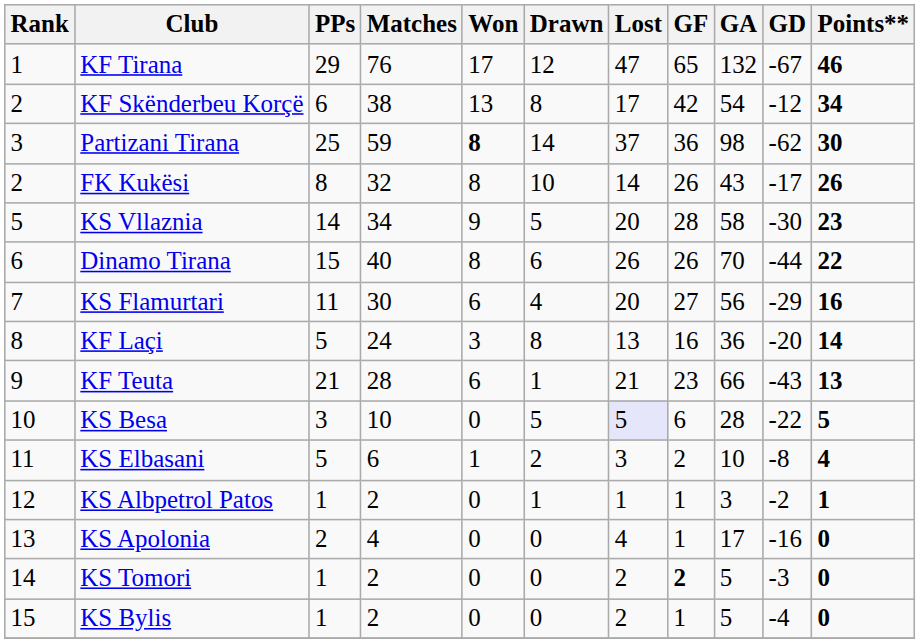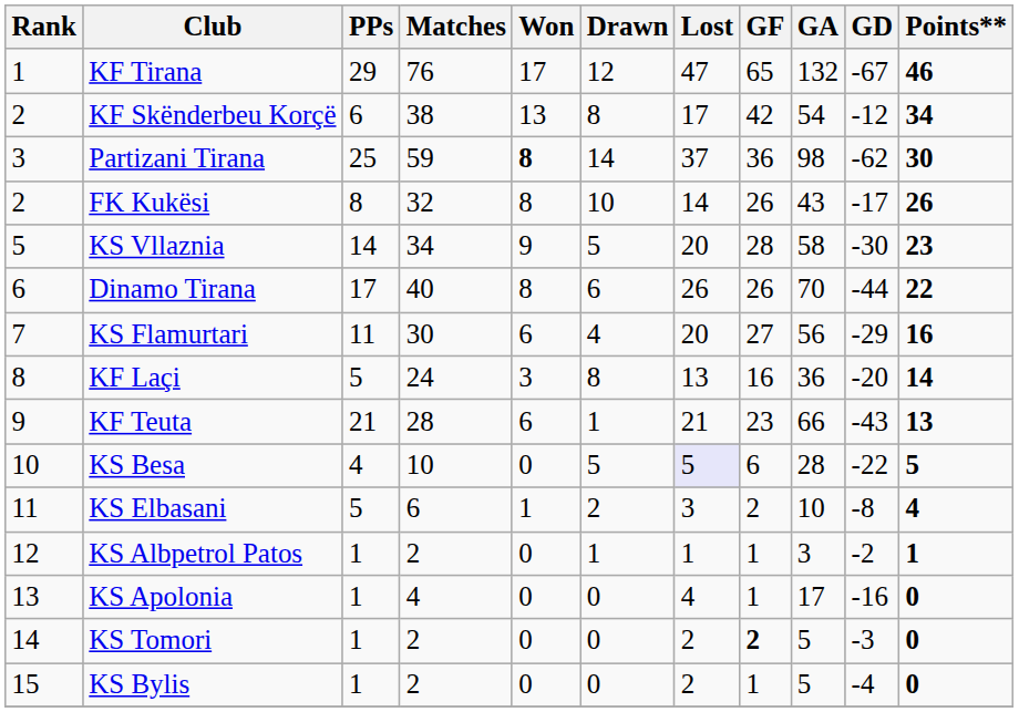 <table class="wikitable">
 <tr>
 <th>Rank</th>
 <th>Club</th>
 <th>PPs</th>
 <th>Matches</th>
 <th>Won</th>
 <th>Drawn</th>
 <th>Lost</th>
 <th>GF</th>
 <th>GA</th>
 <th>GD</th>
 <th>Points**</th>
 </tr>
 <tr>
 <td>1</td>
 <td><a href='#'>KF Tirana</a></td>
 <td>29</td>
 <td>76</td>
 <td>17</td>
 <td>12</td>
 <td>47</td>
 <td>65</td>
 <td>132</td>
 <td>-67</td>
 <td><strong>46</strong></td>
 </tr>
 <tr>
 <td>2</td>
 <td><a href='#'>KF Skënderbeu Korçë</a></td>
 <td>6</td>
 <td>38</td>
 <td>13</td>
 <td>8</td>
 <td>17</td>
 <td>42</td>
 <td>54</td>
 <td>-12</td>
 <td><strong>34</strong></td>
 </tr>
 <tr>
 <td>3</td>
 <td><a href='#'>Partizani Tirana</a></td>
 <td>25</td>
 <td>59</td>
 <td><strong>8</strong></td>
 <td>14</td>
 <td>37</td>
 <td>36</td>
 <td>98</td>
 <td>-62</td>
 <td><strong>30</strong></td>
 </tr>
 <tr>
 <td>2</td>
 <td><a href='#'>FK Kukësi</a></td>
 <td>8</td>
 <td>32</td>
 <td>8</td>
 <td>10</td>
 <td>14</td>
 <td>26</td>
 <td>43</td>
 <td>-17</td>
 <td><strong>26</strong></td>
 </tr>
 <tr>
 <td>5</td>
 <td><a href='#'>KS Vllaznia</a></td>
 <td>14</td>
 <td>34</td>
 <td>9</td>
 <td>5</td>
 <td>20</td>
 <td>28</td>
 <td>58</td>
 <td>-30</td>
 <td><strong>23</strong></td>
 </tr>
 <tr>
 <td>6</td>
 <td><a href='#'>Dinamo Tirana</a></td>
-<td>15</td>
+<td>17</td>
 <td>40</td>
 <td>8</td>
 <td>6</td>
 <td>26</td>
 <td>26</td>
 <td>70</td>
 <td>-44</td>
 <td><strong>22</strong></td>
 </tr>
 <tr>
 <td>7</td>
 <td><a href='#'>KS Flamurtari</a></td>
 <td>11</td>
 <td>30</td>
 <td>6</td>
 <td>4</td>
 <td>20</td>
 <td>27</td>
 <td>56</td>
 <td>-29</td>
 <td><strong>16</strong></td>
 </tr>
 <tr>
 <td>8</td>
 <td><a href='#'>KF Laçi</a></td>
 <td>5</td>
 <td>24</td>
 <td>3</td>
 <td>8</td>
 <td>13</td>
 <td>16</td>
 <td>36</td>
 <td>-20</td>
 <td><strong>14</strong></td>
 </tr>
 <tr>
 <td>9</td>
 <td><a href='#'>KF Teuta</a></td>
 <td>21</td>
 <td>28</td>
 <td>6</td>
 <td>1</td>
 <td>21</td>
 <td>23</td>
 <td>66</td>
 <td>-43</td>
 <td><strong>13</strong></td>
 </tr>
 <tr>
 <td>10</td>
 <td><a href='#'>KS Besa</a></td>
-<td>3</td>
+<td>4</td>
 <td>10</td>
 <td>0</td>
 <td>5</td>
 <td style="background: lavender;">5</td>
 <td>6</td>
 <td>28</td>
 <td>-22</td>
 <td><strong>5</strong></td>
 </tr>
 <tr>
 <td>11</td>
 <td><a href='#'>KS Elbasani</a></td>
 <td>5</td>
 <td>6</td>
 <td>1</td>
 <td>2</td>
 <td>3</td>
 <td>2</td>
 <td>10</td>
 <td>-8</td>
 <td><strong>4</strong></td>
 </tr>
 <tr>
 <td>12</td>
 <td><a href='#'>KS Albpetrol Patos</a></td>
 <td>1</td>
 <td>2</td>
 <td>0</td>
 <td>1</td>
 <td>1</td>
 <td>1</td>
 <td>3</td>
 <td>-2</td>
 <td><strong>1</strong></td>
 </tr>
 <tr>
 <td>13</td>
 <td><a href='#'>KS Apolonia</a></td>
-<td>2</td>
+<td>1</td>
 <td>4</td>
 <td>0</td>
 <td>0</td>
 <td>4</td>
 <td>1</td>
 <td>17</td>
 <td>-16</td>
 <td><strong>0</strong></td>
 </tr>
 <tr>
 <td>14</td>
 <td><a href='#'>KS Tomori</a></td>
 <td>1</td>
 <td>2</td>
 <td>0</td>
 <td>0</td>
 <td>2</td>
 <td><strong>2</strong></td>
 <td>5</td>
 <td>-3</td>
 <td><strong>0</strong></td>
 </tr>
 <tr>
 <td>15</td>
 <td><a href='#'>KS Bylis</a></td>
 <td>1</td>
 <td>2</td>
 <td>0</td>
 <td>0</td>
 <td>2</td>
 <td>1</td>
 <td>5</td>
 <td>-4</td>
 <td><strong>0</strong></td>
 </tr>
 <tr>
 </tr>
 </table>
